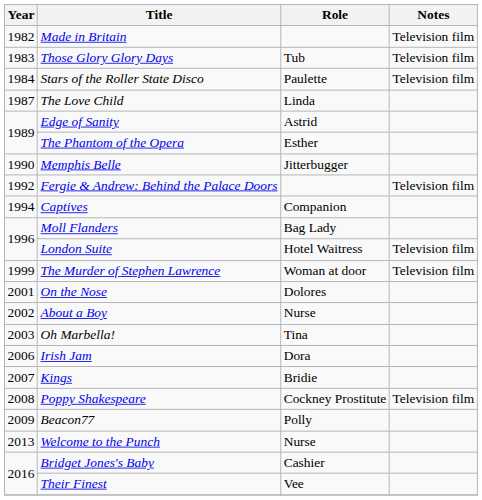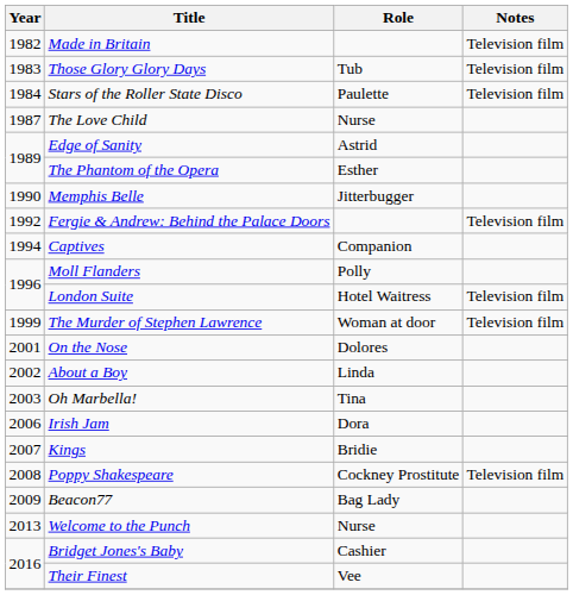 <table class="wikitable sortable">
 <tr>
 <th>Year</th>
 <th>Title</th>
 <th>Role</th>
 <th>Notes</th>
 </tr>
 <tr>
 <td>1982</td>
 <td><em><a href='#'>Made in Britain</a></em></td>
 <td></td>
 <td>Television film</td>
 </tr>
 <tr>
 <td>1983</td>
 <td><em><a href='#'>Those Glory Glory Days</a></em></td>
 <td>Tub</td>
 <td>Television film</td>
 </tr>
 <tr>
 <td>1984</td>
 <td><em>Stars of the Roller State Disco</em></td>
 <td>Paulette</td>
 <td>Television film</td>
 </tr>
 <tr>
 <td>1987</td>
 <td><em>The Love Child</em></td>
-<td>Linda</td>
+<td>Nurse</td>
 <td></td>
 </tr>
 <tr>
 <td rowspan="2">1989</td>
 <td><em><a href='#'>Edge of Sanity</a></em></td>
 <td>Astrid</td>
 <td></td>
 </tr>
 <tr>
 <td><em><a href='#'>The Phantom of the Opera</a></em></td>
 <td>Esther</td>
 <td></td>
 </tr>
 <tr>
 <td>1990</td>
 <td><em><a href='#'>Memphis Belle</a></em></td>
 <td>Jitterbugger</td>
 <td></td>
 </tr>
 <tr>
 <td>1992</td>
 <td><em><a href='#'>Fergie & Andrew: Behind the Palace Doors</a></em></td>
 <td></td>
 <td>Television film</td>
 </tr>
 <tr>
 <td>1994</td>
 <td><em><a href='#'>Captives</a></em></td>
 <td>Companion</td>
 <td></td>
 </tr>
 <tr>
 <td rowspan="2">1996</td>
 <td><em><a href='#'>Moll Flanders</a></em></td>
-<td>Bag Lady</td>
+<td>Polly</td>
 <td></td>
 </tr>
 <tr>
 <td><em><a href='#'>London Suite</a></em></td>
 <td>Hotel Waitress</td>
 <td>Television film</td>
 </tr>
 <tr>
 <td>1999</td>
 <td><em><a href='#'>The Murder of Stephen Lawrence</a></em></td>
 <td>Woman at door</td>
 <td>Television film</td>
 </tr>
 <tr>
 <td>2001</td>
 <td><em><a href='#'>On the Nose</a></em></td>
 <td>Dolores</td>
 <td></td>
 </tr>
 <tr>
 <td>2002</td>
 <td><em><a href='#'>About a Boy</a></em></td>
-<td>Nurse</td>
+<td>Linda</td>
 <td></td>
 </tr>
 <tr>
 <td>2003</td>
 <td><em>Oh Marbella!</em></td>
 <td>Tina</td>
 <td></td>
 </tr>
 <tr>
 <td>2006</td>
 <td><em><a href='#'>Irish Jam</a></em></td>
 <td>Dora</td>
 <td></td>
 </tr>
 <tr>
 <td>2007</td>
 <td><em><a href='#'>Kings</a></em></td>
 <td>Bridie</td>
 <td></td>
 </tr>
 <tr>
 <td>2008</td>
 <td><em><a href='#'>Poppy Shakespeare</a></em></td>
 <td>Cockney Prostitute</td>
 <td>Television film</td>
 </tr>
 <tr>
 <td>2009</td>
 <td><em>Beacon77</em></td>
-<td>Polly</td>
+<td>Bag Lady</td>
 <td></td>
 </tr>
 <tr>
 <td>2013</td>
 <td><em><a href='#'>Welcome to the Punch</a></em></td>
 <td>Nurse</td>
 <td></td>
 </tr>
 <tr>
 <td rowspan="2">2016</td>
 <td><em><a href='#'>Bridget Jones's Baby</a></em></td>
 <td>Cashier</td>
 <td></td>
 </tr>
 <tr>
 <td><em><a href='#'>Their Finest</a></em></td>
 <td>Vee</td>
 <td></td>
 </tr>
 <tr>
 </tr>
 </table>
